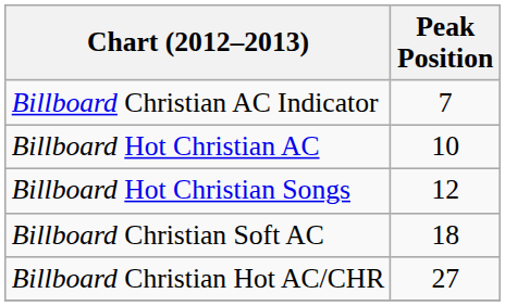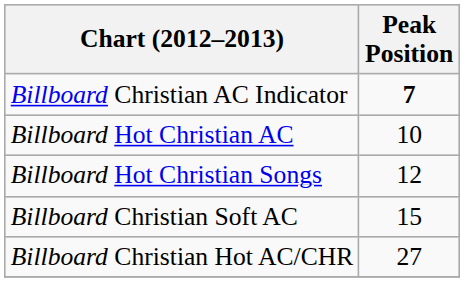 <table class="wikitable sortable">
 <tr>
 <th align="left">Chart (2012–2013)</th>
 <th align="center">Peak<br> Position</th>
 </tr>
 <tr>
 <td align="left"><em><a href='#'>Billboard</a></em> Christian AC Indicator</td>
-<td align="center">7</td>
+<td align="center"><strong>7</strong></td>
 </tr>
 <tr>
 <td align="left"><em>Billboard</em> <a href='#'>Hot Christian AC</a></td>
 <td align="center">10</td>
 </tr>
 <tr>
 <td align="left"><em>Billboard</em> <a href='#'>Hot Christian Songs</a></td>
 <td align="center">12</td>
 </tr>
 <tr>
 <td align="left"><em>Billboard</em> Christian Soft AC</td>
-<td align="center">18</td>
+<td align="center">15</td>
 </tr>
 <tr>
 <td align="left"><em>Billboard</em> Christian Hot AC/CHR</td>
 <td align="center">27</td>
 </tr>
 <tr>
 </tr>
 </table>
